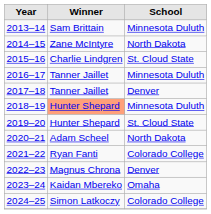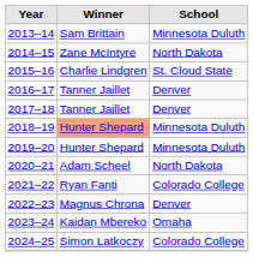 <table class="wikitable sortable">
 <tr>
 <th style="background:#e5e5e5;">Year</th>
 <th style="background:#e5e5e5;">Winner</th>
 <th style="background:#e5e5e5;">School</th>
 </tr>
 <tr>
 <td><a href='#'>2013–14</a></td>
 <td><a href='#'>Sam Brittain</a></td>
 <td><a href='#'>Minnesota Duluth</a></td>
 </tr>
 <tr>
 <td><a href='#'>2014–15</a></td>
 <td><a href='#'>Zane McIntyre</a></td>
 <td><a href='#'>North Dakota</a></td>
 </tr>
 <tr>
 <td><a href='#'>2015–16</a></td>
 <td><a href='#'>Charlie Lindgren</a></td>
 <td><a href='#'>St. Cloud State</a></td>
 </tr>
 <tr>
 <td><a href='#'>2016–17</a></td>
 <td><a href='#'>Tanner Jaillet</a></td>
-<td><a href='#'>Minnesota Duluth</a></td>
+<td><a href='#'>Denver</a></td>
 </tr>
 <tr>
 <td><a href='#'>2017–18</a></td>
 <td><a href='#'>Tanner Jaillet</a></td>
 <td><a href='#'>Denver</a></td>
 </tr>
 <tr>
 <td><a href='#'>2018–19</a></td>
 <td style="background: lightsalmon;"><a href='#'>Hunter Shepard</a></td>
 <td><a href='#'>Minnesota Duluth</a></td>
 </tr>
 <tr>
 <td><a href='#'>2019–20</a></td>
 <td><a href='#'>Hunter Shepard</a></td>
-<td><a href='#'>St. Cloud State</a></td>
+<td><a href='#'>Minnesota Duluth</a></td>
 </tr>
 <tr>
 <td><a href='#'>2020–21</a></td>
 <td><a href='#'>Adam Scheel</a></td>
 <td><a href='#'>North Dakota</a></td>
 </tr>
 <tr>
 <td><a href='#'>2021–22</a></td>
 <td><a href='#'>Ryan Fanti</a></td>
 <td><a href='#'>Colorado College</a></td>
 </tr>
 <tr>
 <td><a href='#'>2022–23</a></td>
 <td><a href='#'>Magnus Chrona</a></td>
 <td><a href='#'>Denver</a></td>
 </tr>
 <tr>
 <td><a href='#'>2023–24</a></td>
 <td><a href='#'>Kaidan Mbereko</a></td>
 <td><a href='#'>Omaha</a></td>
 </tr>
 <tr>
 <td><a href='#'>2024–25</a></td>
 <td><a href='#'>Simon Latkoczy</a></td>
 <td><a href='#'>Colorado College</a></td>
 </tr>
 <tr>
 </tr>
 </table>
